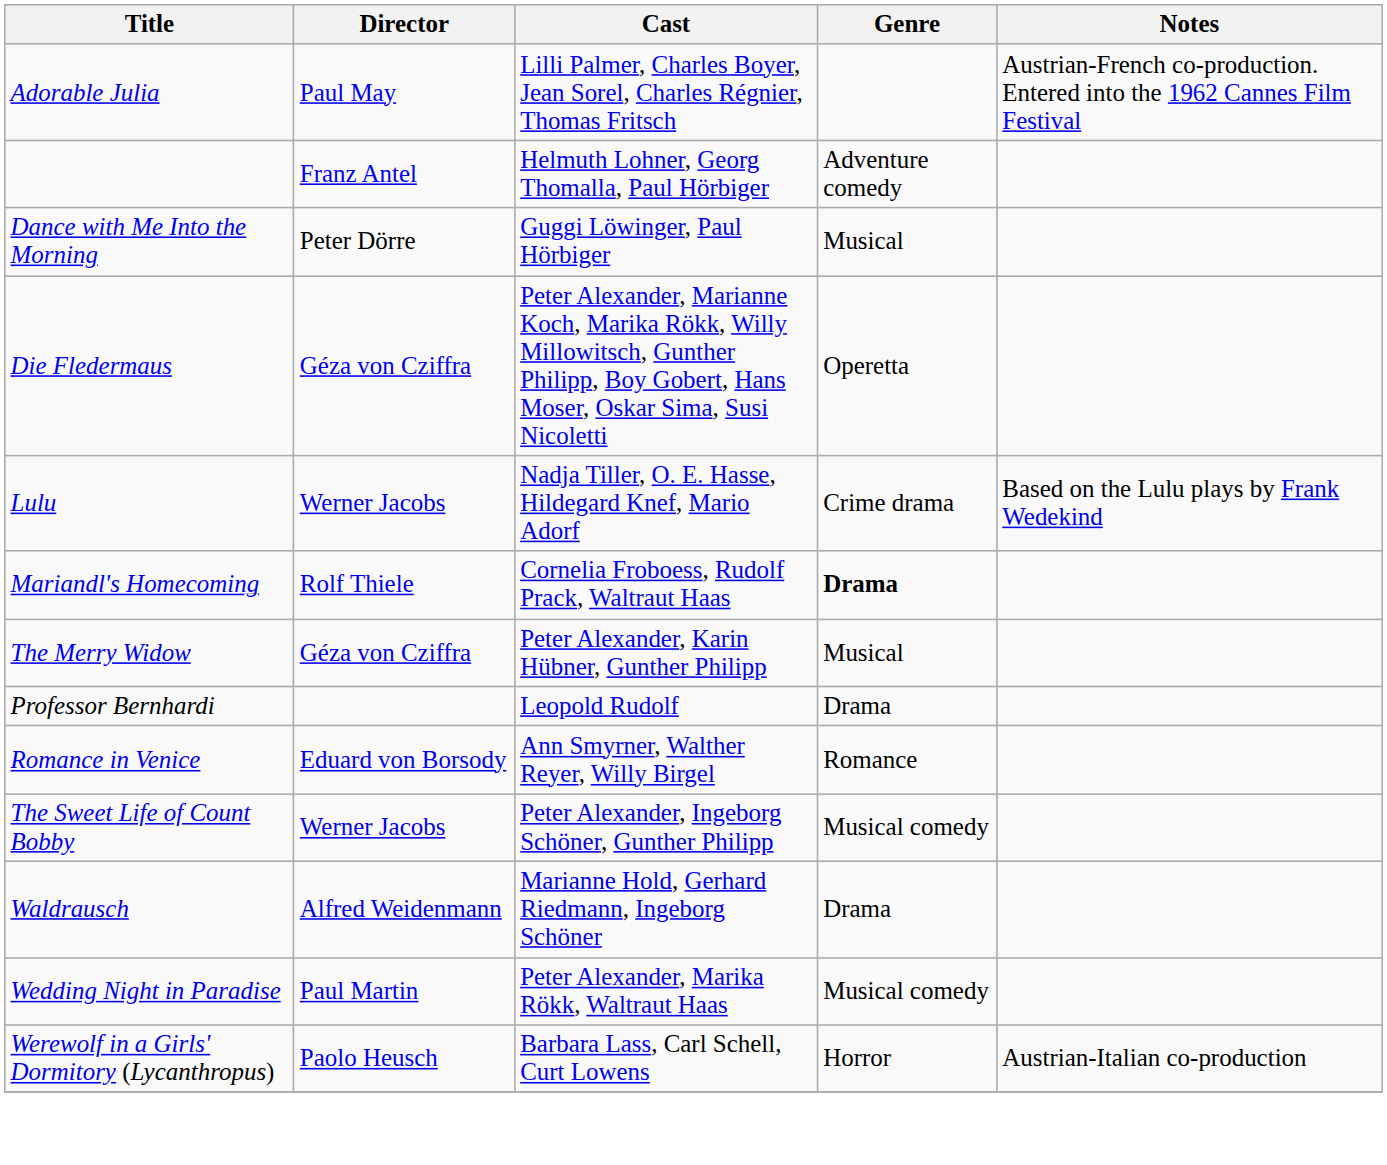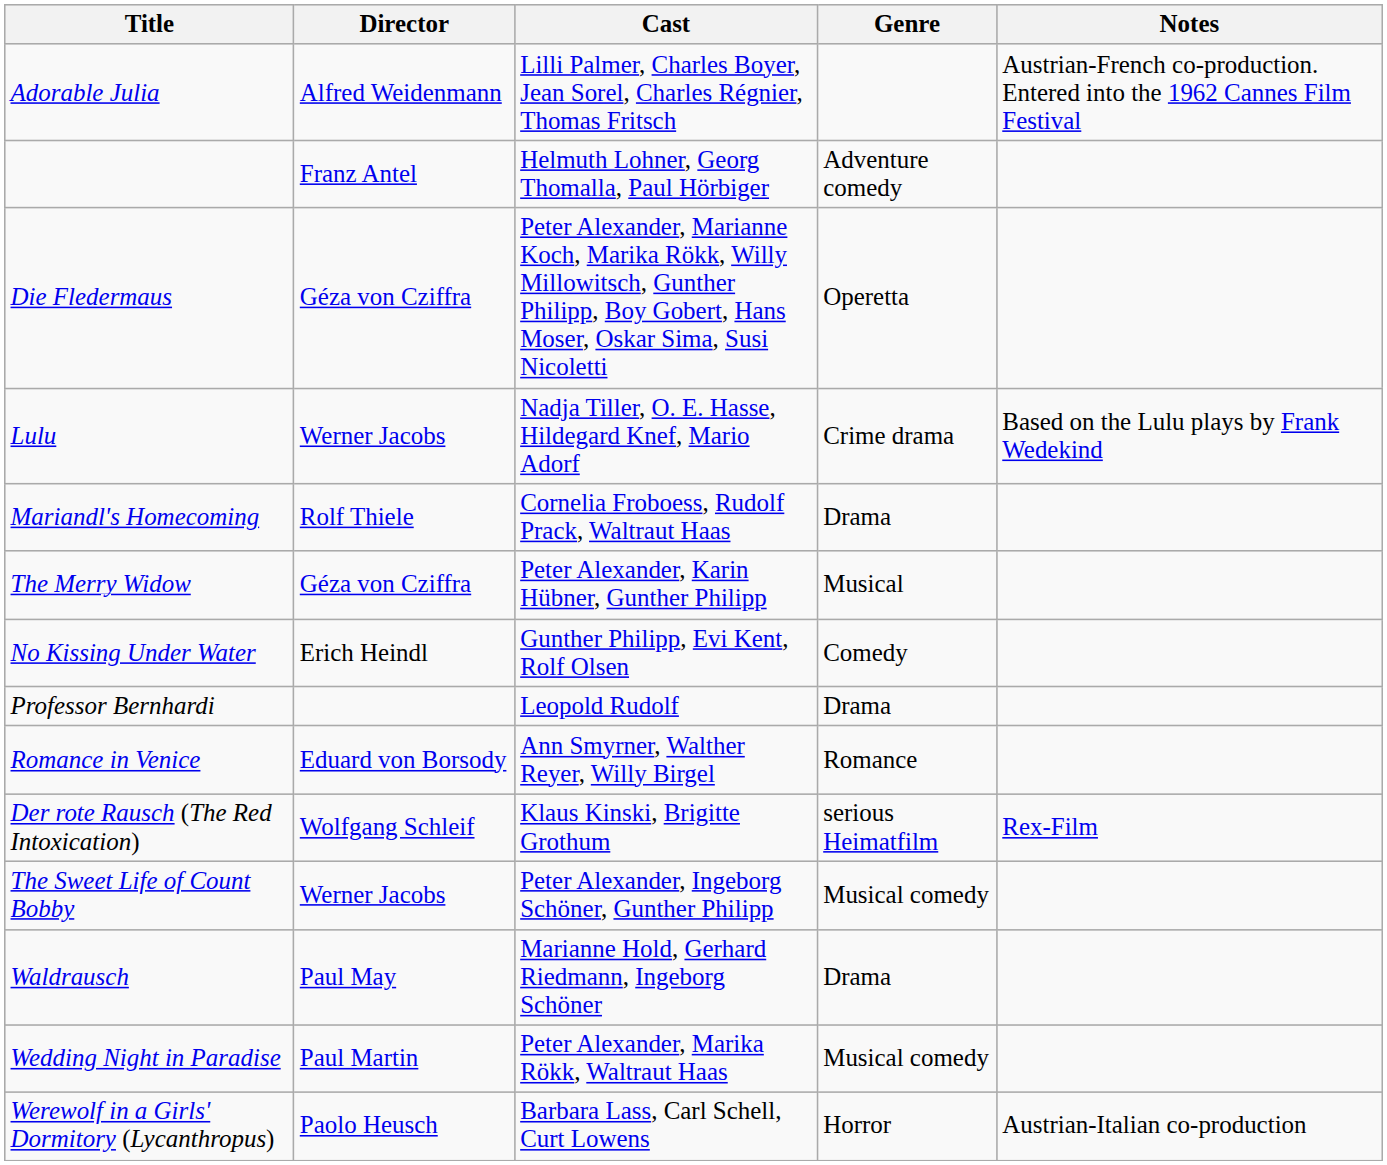 <table class="wikitable" width= "100%">
 <tr>
 <th width=21%>Title</th>
 <th width=16%>Director</th>
 <th width=22%>Cast</th>
 <th width=13%>Genre</th>
 <th width=28%>Notes</th>
 </tr>
 <tr>
 <td><em><a href='#'>Adorable Julia</a></em></td>
-<td><a href='#'>Paul May</a></td>
+<td><a href='#'>Alfred Weidenmann</a></td>
 <td><a href='#'>Lilli Palmer</a>, <a href='#'>Charles Boyer</a>, <a href='#'>Jean Sorel</a>, <a href='#'>Charles Régnier</a>, <a href='#'>Thomas Fritsch</a></td>
 <td></td>
 <td>Austrian-French co-production. <br> Entered into the <a href='#'>1962 Cannes Film Festival</a></td>
 </tr>
 <tr>
 <td><em></em></td>
 <td><a href='#'>Franz Antel</a></td>
 <td><a href='#'>Helmuth Lohner</a>, <a href='#'>Georg Thomalla</a>, <a href='#'>Paul Hörbiger</a></td>
 <td>Adventure comedy</td>
-<td></td>
-</tr>
-<tr>
-<td><em><a href='#'>Dance with Me Into the Morning</a></em></td>
-<td>Peter Dörre</td>
-<td><a href='#'>Guggi Löwinger</a>, <a href='#'>Paul Hörbiger</a></td>
-<td>Musical</td>
 <td></td>
 </tr>
 <tr>
 <td><em><a href='#'>Die Fledermaus</a></em></td>
 <td><a href='#'>Géza von Cziffra</a></td>
 <td><a href='#'>Peter Alexander</a>, <a href='#'>Marianne Koch</a>, <a href='#'>Marika Rökk</a>, <a href='#'>Willy Millowitsch</a>, <a href='#'>Gunther Philipp</a>, <a href='#'>Boy Gobert</a>, <a href='#'>Hans Moser</a>, <a href='#'>Oskar Sima</a>, <a href='#'>Susi Nicoletti</a></td>
 <td>Operetta</td>
 </tr>
 <tr>
 <td><em><a href='#'>Lulu</a></em></td>
 <td><a href='#'>Werner Jacobs</a></td>
 <td><a href='#'>Nadja Tiller</a>, <a href='#'>O. E. Hasse</a>, <a href='#'>Hildegard Knef</a>, <a href='#'>Mario Adorf</a></td>
 <td>Crime drama</td>
 <td>Based on the Lulu plays by <a href='#'>Frank Wedekind</a></td>
 </tr>
 <tr>
 <td><em><a href='#'>Mariandl's Homecoming</a></em></td>
 <td><a href='#'>Rolf Thiele</a></td>
 <td><a href='#'>Cornelia Froboess</a>, <a href='#'>Rudolf Prack</a>, <a href='#'>Waltraut Haas</a></td>
-<td><strong>Drama</strong></td>
+<td>Drama</td>
 <td></td>
 </tr>
 <tr>
 <td><em><a href='#'>The Merry Widow</a></em></td>
 <td><a href='#'>Géza von Cziffra</a></td>
 <td><a href='#'>Peter Alexander</a>, <a href='#'>Karin Hübner</a>, <a href='#'>Gunther Philipp</a></td>
 <td>Musical</td>
+<td></td>
+</tr>
+<tr>
+<td><em><a href='#'>No Kissing Under Water</a></em></td>
+<td>Erich Heindl</td>
+<td><a href='#'>Gunther Philipp</a>, <a href='#'>Evi Kent</a>, <a href='#'>Rolf Olsen</a></td>
+<td>Comedy</td>
 <td></td>
 </tr>
 <tr>
 <td><em>Professor Bernhardi</em></td>
 <td></td>
 <td><a href='#'>Leopold Rudolf</a></td>
 <td>Drama</td>
 <td></td>
 </tr>
 <tr>
 <td><em><a href='#'>Romance in Venice</a></em></td>
 <td><a href='#'>Eduard von Borsody</a></td>
 <td><a href='#'>Ann Smyrner</a>, <a href='#'>Walther Reyer</a>, <a href='#'>Willy Birgel</a></td>
 <td>Romance</td>
 <td></td>
 </tr>
 <tr>
+<td><em><a href='#'>Der rote Rausch</a></em> (<em>The Red Intoxication</em>)</td>
+<td><a href='#'>Wolfgang Schleif</a></td>
+<td><a href='#'>Klaus Kinski</a>, <a href='#'>Brigitte Grothum</a></td>
+<td>serious <a href='#'>Heimatfilm</a></td>
+<td><a href='#'>Rex-Film</a></td>
+</tr>
+<tr>
 <td><em><a href='#'>The Sweet Life of Count Bobby</a></em></td>
 <td><a href='#'>Werner Jacobs</a></td>
 <td><a href='#'>Peter Alexander</a>, <a href='#'>Ingeborg Schöner</a>, <a href='#'>Gunther Philipp</a></td>
 <td>Musical comedy</td>
 <td></td>
 </tr>
 <tr>
 <td><em><a href='#'>Waldrausch</a></em></td>
-<td><a href='#'>Alfred Weidenmann</a></td>
+<td><a href='#'>Paul May</a></td>
 <td><a href='#'>Marianne Hold</a>, <a href='#'>Gerhard Riedmann</a>, <a href='#'>Ingeborg Schöner</a></td>
 <td>Drama</td>
 <td></td>
 </tr>
 <tr>
 <td><em><a href='#'>Wedding Night in Paradise</a></em></td>
 <td><a href='#'>Paul Martin</a></td>
 <td><a href='#'>Peter Alexander</a>, <a href='#'>Marika Rökk</a>, <a href='#'>Waltraut Haas</a></td>
 <td>Musical comedy</td>
 <td></td>
 </tr>
 <tr>
 <td><em><a href='#'>Werewolf in a Girls' Dormitory</a></em> (<em>Lycanthropus</em>)</td>
 <td><a href='#'>Paolo Heusch</a></td>
 <td><a href='#'>Barbara Lass</a>, Carl Schell, <a href='#'>Curt Lowens</a></td>
 <td>Horror</td>
 <td>Austrian-Italian co-production</td>
 </tr>
 <tr>
 </tr>
 </table>
